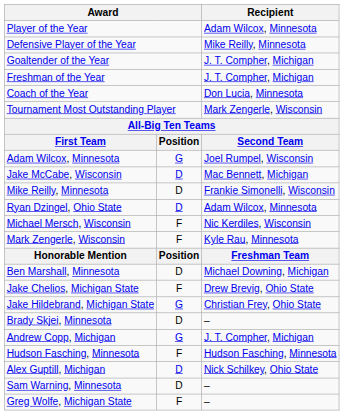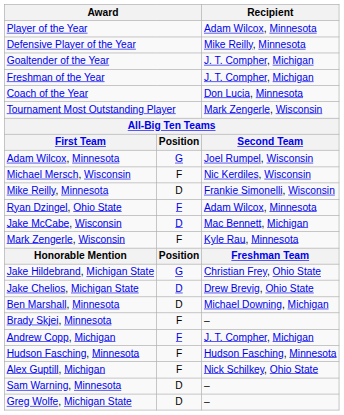 <table class="wikitable">
 <tr>
 <th colspan=2>Award</th>
 <th>Recipient</th>
 </tr>
 <tr>
 <td colspan=2><a href='#'>Player of the Year</a></td>
 <td><a href='#'>Adam Wilcox</a>, <a href='#'>Minnesota</a></td>
 </tr>
 <tr>
 <td colspan=2><a href='#'>Defensive Player of the Year</a></td>
 <td><a href='#'>Mike Reilly</a>, <a href='#'>Minnesota</a></td>
 </tr>
 <tr>
 <td colspan=2><a href='#'>Goaltender of the Year</a></td>
 <td><a href='#'>J. T. Compher</a>, <a href='#'>Michigan</a></td>
 </tr>
 <tr>
 <td colspan=2><a href='#'>Freshman of the Year</a></td>
 <td><a href='#'>J. T. Compher</a>, <a href='#'>Michigan</a></td>
 </tr>
 <tr>
 <td colspan=2><a href='#'>Coach of the Year</a></td>
 <td><a href='#'>Don Lucia</a>, <a href='#'>Minnesota</a></td>
 </tr>
 <tr>
 <td colspan=2><a href='#'>Tournament Most Outstanding Player</a></td>
 <td><a href='#'>Mark Zengerle</a>, <a href='#'>Wisconsin</a></td>
 </tr>
 <tr>
 <th colspan=3><a href='#'>All-Big Ten Teams</a></th>
 </tr>
 <tr>
 <th><a href='#'>First Team</a></th>
 <th>Position</th>
 <th><a href='#'>Second Team</a></th>
 </tr>
 <tr>
 <td><a href='#'>Adam Wilcox</a>, <a href='#'>Minnesota</a></td>
 <td align=center><a href='#'>G</a></td>
 <td><a href='#'>Joel Rumpel</a>, <a href='#'>Wisconsin</a></td>
 </tr>
 <tr>
-<td><a href='#'>Jake McCabe</a>, <a href='#'>Wisconsin</a></td>
-<td align=center><a href='#'>D</a></td>
-<td><a href='#'>Mac Bennett</a>, <a href='#'>Michigan</a></td>
+<td><a href='#'>Michael Mersch</a>, <a href='#'>Wisconsin</a></td>
+<td align=center>F</td>
+<td><a href='#'>Nic Kerdiles</a>, <a href='#'>Wisconsin</a></td>
 </tr>
 <tr>
 <td><a href='#'>Mike Reilly</a>, <a href='#'>Minnesota</a></td>
 <td align=center>D</td>
 <td><a href='#'>Frankie Simonelli</a>, <a href='#'>Wisconsin</a></td>
 </tr>
 <tr>
 <td><a href='#'>Ryan Dzingel</a>, <a href='#'>Ohio State</a></td>
-<td align=center><a href='#'>D</a></td>
+<td align=center><a href='#'>F</a></td>
 <td><a href='#'>Adam Wilcox</a>, <a href='#'>Minnesota</a></td>
 </tr>
 <tr>
-<td><a href='#'>Michael Mersch</a>, <a href='#'>Wisconsin</a></td>
-<td align=center>F</td>
-<td><a href='#'>Nic Kerdiles</a>, <a href='#'>Wisconsin</a></td>
+<td><a href='#'>Jake McCabe</a>, <a href='#'>Wisconsin</a></td>
+<td align=center><a href='#'>D</a></td>
+<td><a href='#'>Mac Bennett</a>, <a href='#'>Michigan</a></td>
 </tr>
 <tr>
 <td><a href='#'>Mark Zengerle</a>, <a href='#'>Wisconsin</a></td>
 <td align=center>F</td>
 <td><a href='#'>Kyle Rau</a>, <a href='#'>Minnesota</a></td>
 </tr>
 <tr>
 <th>Honorable Mention</th>
 <th>Position</th>
 <th><a href='#'>Freshman Team</a></th>
 </tr>
 <tr>
+<td><a href='#'>Jake Hildebrand</a>, <a href='#'>Michigan State</a></td>
+<td align=center><a href='#'>G</a></td>
+<td><a href='#'>Christian Frey</a>, <a href='#'>Ohio State</a></td>
+</tr>
+<tr>
+<td><a href='#'>Jake Chelios</a>, <a href='#'>Michigan State</a></td>
+<td align=center><a href='#'>D</a></td>
+<td><a href='#'>Drew Brevig</a>, <a href='#'>Ohio State</a></td>
+</tr>
+<tr>
 <td><a href='#'>Ben Marshall</a>, <a href='#'>Minnesota</a></td>
 <td align=center>D</td>
 <td><a href='#'>Michael Downing</a>, <a href='#'>Michigan</a></td>
 </tr>
 <tr>
-<td><a href='#'>Jake Chelios</a>, <a href='#'>Michigan State</a></td>
+<td><a href='#'>Brady Skjei</a>, <a href='#'>Minnesota</a></td>
 <td align=center>F</td>
-<td><a href='#'>Drew Brevig</a>, <a href='#'>Ohio State</a></td>
-</tr>
-<tr>
-<td><a href='#'>Jake Hildebrand</a>, <a href='#'>Michigan State</a></td>
-<td align=center><a href='#'>G</a></td>
-<td><a href='#'>Christian Frey</a>, <a href='#'>Ohio State</a></td>
-</tr>
-<tr>
-<td><a href='#'>Brady Skjei</a>, <a href='#'>Minnesota</a></td>
-<td align=center>D</td>
 <td>–</td>
 </tr>
 <tr>
 <td><a href='#'>Andrew Copp</a>, <a href='#'>Michigan</a></td>
-<td align=center><a href='#'>G</a></td>
+<td align=center><a href='#'>F</a></td>
 <td><a href='#'>J. T. Compher</a>, <a href='#'>Michigan</a></td>
 </tr>
 <tr>
 <td><a href='#'>Hudson Fasching</a>, <a href='#'>Minnesota</a></td>
 <td align=center>F</td>
 <td><a href='#'>Hudson Fasching</a>, <a href='#'>Minnesota</a></td>
 </tr>
 <tr>
 <td><a href='#'>Alex Guptill</a>, <a href='#'>Michigan</a></td>
-<td align=center><a href='#'>D</a></td>
+<td align=center>F</td>
 <td><a href='#'>Nick Schilkey</a>, <a href='#'>Ohio State</a></td>
 </tr>
 <tr>
 <td><a href='#'>Sam Warning</a>, <a href='#'>Minnesota</a></td>
 <td align=center>D</td>
 <td>–</td>
 </tr>
 <tr>
 <td><a href='#'>Greg Wolfe</a>, <a href='#'>Michigan State</a></td>
-<td align=center>F</td>
+<td align=center>D</td>
 <td>–</td>
 </tr>
 </table>
